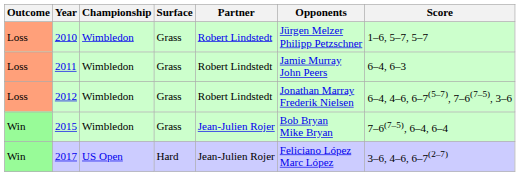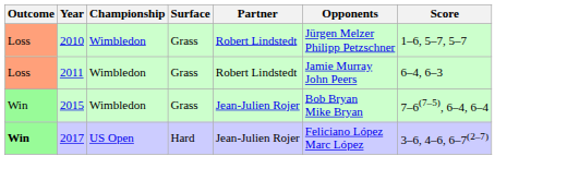 <table class="sortable wikitable">
 <tr>
 <th>Outcome</th>
 <th>Year</th>
 <th>Championship</th>
 <th>Surface</th>
 <th>Partner</th>
 <th>Opponents</th>
 <th class="unsortable">Score</th>
 </tr>
 <tr style="background:#cfc;">
 <td bgcolor=FFA07A>Loss</td>
 <td><a href='#'>2010</a></td>
 <td><a href='#'>Wimbledon</a></td>
 <td>Grass</td>
 <td> <a href='#'>Robert Lindstedt</a></td>
 <td> <a href='#'>Jürgen Melzer</a> <br>  <a href='#'>Philipp Petzschner</a></td>
 <td>1–6, 5–7, 5–7</td>
 </tr>
 <tr style="background:#cfc;">
 <td bgcolor=FFA07A>Loss</td>
 <td><a href='#'>2011</a></td>
 <td>Wimbledon</td>
 <td>Grass</td>
 <td> Robert Lindstedt</td>
 <td>  <a href='#'>Jamie Murray</a> <br>  <a href='#'>John Peers</a></td>
 <td>6–4, 6–3</td>
 </tr>
 <tr style="background:#cfc;">
-<td bgcolor=FFA07A>Loss</td>
-<td><a href='#'>2012</a></td>
-<td>Wimbledon</td>
-<td>Grass</td>
-<td> Robert Lindstedt</td>
-<td> <a href='#'>Jonathan Marray</a> <br>  <a href='#'>Frederik Nielsen</a></td>
-<td>6–4, 4–6, 6–7<sup>(5–7)</sup>, 7–6<sup>(7–5)</sup>, 3–6</td>
-</tr>
-<tr style="background:#cfc;">
 <td bgcolor=98FB98>Win</td>
 <td><a href='#'>2015</a></td>
 <td>Wimbledon</td>
 <td>Grass</td>
 <td> <a href='#'>Jean-Julien Rojer</a></td>
 <td> <a href='#'>Bob Bryan</a> <br>  <a href='#'>Mike Bryan</a></td>
 <td>7–6<sup>(7–5)</sup>, 6–4, 6–4</td>
 </tr>
 <tr style="background:#ccf;">
-<td bgcolor=98FB98>Win</td>
+<td bgcolor=98FB98><strong>Win</strong></td>
 <td><a href='#'>2017</a></td>
 <td><a href='#'>US Open</a></td>
 <td>Hard</td>
 <td> Jean-Julien Rojer</td>
 <td> <a href='#'>Feliciano López</a> <br>  <a href='#'>Marc López</a></td>
 <td>3–6, 4–6, 6–7<sup>(2–7)</sup></td>
 </tr>
 </table>
